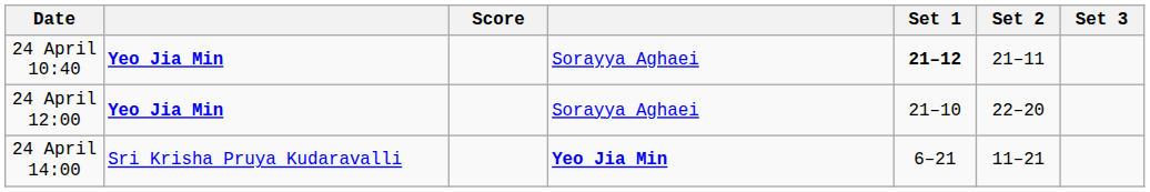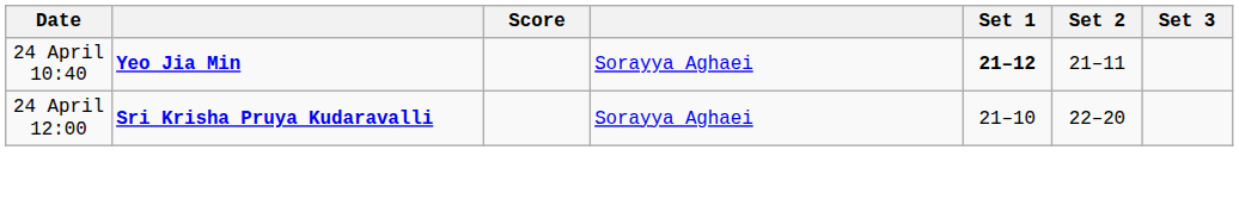 <table class="wikitable" style="text-align: center; font-size:90% ">
 <tr>
 <th width="60">Date</th>
 <th align="right" width="225"></th>
 <th width="60">Score</th>
 <th align="left" width="225"></th>
 <th width="50">Set 1</th>
 <th width="50">Set 2</th>
 <th width="50">Set 3</th>
 </tr>
 <tr>
 <td>24 April 10:40</td>
 <td align="left"><strong> <a href='#'>Yeo Jia Min</a></strong></td>
 <td align="center"></td>
 <td align="left"> <a href='#'>Sorayya Aghaei</a></td>
 <td><strong>21–12</strong></td>
 <td>21–11</td>
 <td></td>
 </tr>
 <tr>
 <td>24 April 12:00</td>
-<td align="left"><strong> <a href='#'>Yeo Jia Min</a></strong></td>
+<td align="left"><strong> <a href='#'>Sri Krisha Pruya Kudaravalli</a></strong></td>
 <td align="center"></td>
 <td align="left"> <a href='#'>Sorayya Aghaei</a></td>
 <td>21–10</td>
 <td>22–20</td>
 <td></td>
 </tr>
-<tr>
-<td>24 April 14:00</td>
-<td align="left"> <a href='#'>Sri Krisha Pruya Kudaravalli</a></td>
-<td align="center"></td>
-<td align="left"><strong> <a href='#'>Yeo Jia Min</a></strong></td>
-<td>6–21</td>
-<td>11–21</td>
-<td></td>
-</tr>
 </table>
